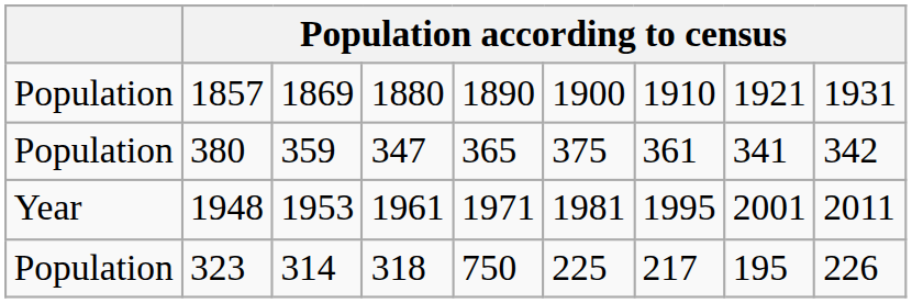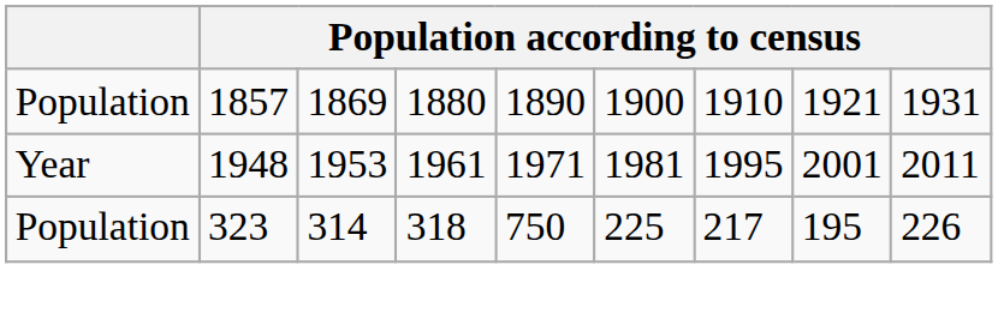 <table class="wikitable">
 <tr>
 <th></th>
 <th colspan="8">Population according to census</th>
 </tr>
 <tr>
 <td>Population</td>
 <td>1857</td>
 <td>1869</td>
 <td>1880</td>
 <td>1890</td>
 <td>1900</td>
 <td>1910</td>
 <td>1921</td>
 <td>1931</td>
-</tr>
-<tr>
-<td>Population</td>
-<td>380</td>
-<td>359</td>
-<td>347</td>
-<td>365</td>
-<td>375</td>
-<td>361</td>
-<td>341</td>
-<td>342</td>
 </tr>
 <tr>
 <td>Year</td>
 <td>1948</td>
 <td>1953</td>
 <td>1961</td>
 <td>1971</td>
 <td>1981</td>
 <td>1995</td>
 <td>2001</td>
 <td>2011</td>
 </tr>
 <tr>
 <td>Population</td>
 <td>323</td>
 <td>314</td>
 <td>318</td>
 <td>750</td>
 <td>225</td>
 <td>217</td>
 <td>195</td>
 <td>226</td>
 </tr>
 </table>
